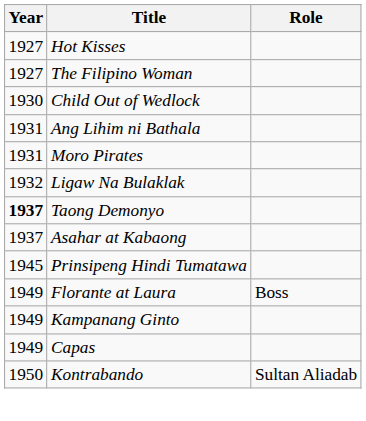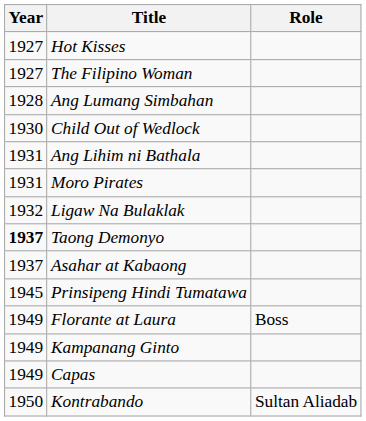 <table class="wikitable">
 <tr>
 <th>Year</th>
 <th>Title</th>
 <th>Role</th>
 </tr>
 <tr>
 <td>1927</td>
 <td><em>Hot Kisses</em></td>
 <td></td>
 </tr>
 <tr>
 <td>1927</td>
 <td><em>The Filipino Woman</em></td>
+<td></td>
+</tr>
+<tr>
+<td>1928</td>
+<td><em>Ang Lumang Simbahan</em></td>
 <td></td>
 </tr>
 <tr>
 <td>1930</td>
 <td><em>Child Out of Wedlock</em></td>
 <td></td>
 </tr>
 <tr>
 <td>1931</td>
 <td><em>Ang Lihim ni Bathala</em></td>
 <td></td>
 </tr>
 <tr>
 <td>1931</td>
 <td><em>Moro Pirates</em></td>
 <td></td>
 </tr>
 <tr>
 <td>1932</td>
 <td><em>Ligaw Na Bulaklak</em></td>
 <td></td>
 </tr>
 <tr>
 <td><strong>1937</strong></td>
 <td><em>Taong Demonyo</em></td>
 <td></td>
 </tr>
 <tr>
 <td>1937</td>
 <td><em>Asahar at Kabaong</em></td>
 <td></td>
 </tr>
 <tr>
 <td>1945</td>
 <td><em>Prinsipeng Hindi Tumatawa</em></td>
 <td></td>
 </tr>
 <tr>
 <td>1949</td>
 <td><em>Florante at Laura</em></td>
 <td>Boss</td>
 </tr>
 <tr>
 <td>1949</td>
 <td><em>Kampanang Ginto</em></td>
 <td></td>
 </tr>
 <tr>
 <td>1949</td>
 <td><em>Capas</em></td>
 <td></td>
 </tr>
 <tr>
 <td>1950</td>
 <td><em>Kontrabando</em></td>
 <td>Sultan Aliadab</td>
 </tr>
 </table>
